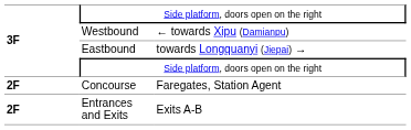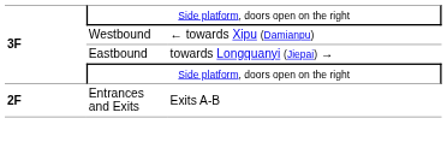 <table cellspacing=0 cellpadding=3>
 <tr>
 <td style="border-bottom:solid 1px gray;border-top:solid 1px gray;" rowspan=4 width=100><strong>3F</strong></td>
 <td style="border-right:solid 2px black;border-left:solid 2px black;border-top:solid 1px gray;border-bottom:solid 2px black;text-align:center;" colspan=2><small><a href='#'>Side platform</a>, doors open on the right</small></td>
 </tr>
 <tr>
 <td style="border-bottom:solid 1px gray;" width=100>Westbound</td>
 <td style="border-bottom:solid 1px gray;" width=350>←  towards <a href='#'>Xipu</a> <small>(<a href='#'>Damianpu</a>)</small></td>
 </tr>
 <tr>
 <td>Eastbound</td>
 <td>  towards <a href='#'>Longquanyi</a> <small>(<a href='#'>Jiepai</a>)</small> →</td>
 </tr>
 <tr>
 <td style="border-right:solid 2px black;border-left:solid 2px black;border-top:solid 2px black;border-bottom:solid 1px gray;text-align:center;" colspan=2><small><a href='#'>Side platform</a>, doors open on the right</small></td>
 </tr>
 <tr>
 <td style="border-bottom:solid 1px gray;"><strong>2F</strong></td>
-<td style="border-bottom:solid 1px gray;">Concourse</td>
-<td style="border-bottom:solid 1px gray;">Faregates, Station Agent</td>
-</tr>
-<tr>
-<td style="border-bottom:solid 1px gray;"><strong>2F</strong></td>
 <td style="border-bottom:solid 1px gray;">Entrances and Exits</td>
 <td style="border-bottom:solid 1px gray;">Exits A-B</td>
 </tr>
 </table>
